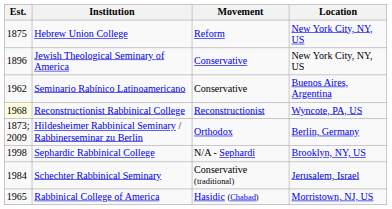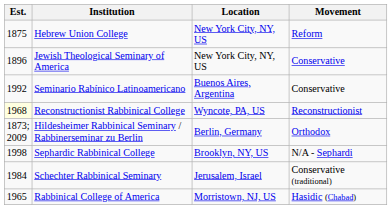 <table class="wikitable sortable">
 <tr>
 <th>Est.</th>
 <th>Institution</th>
+<th>Location</th>
 <th>Movement</th>
-<th>Location</th>
 </tr>
 <tr>
 <td>1875</td>
 <td><a href='#'>Hebrew Union College</a></td>
+<td><a href='#'>New York City, NY, US</a></td>
 <td><a href='#'>Reform</a></td>
-<td><a href='#'>New York City, NY, US</a></td>
 </tr>
 <tr>
 <td>1896</td>
 <td><a href='#'>Jewish Theological Seminary of America</a></td>
+<td>New York City, NY, US</td>
 <td><a href='#'>Conservative</a></td>
-<td>New York City, NY, US</td>
 </tr>
 <tr>
-<td>1962</td>
+<td>1992</td>
 <td><a href='#'>Seminario Rabínico Latinoamericano</a></td>
+<td><a href='#'>Buenos Aires, Argentina</a></td>
 <td>Conservative</td>
-<td><a href='#'>Buenos Aires, Argentina</a></td>
 </tr>
 <tr>
 <td style="background: lightyellow;">1968</td>
 <td><a href='#'>Reconstructionist Rabbinical College</a></td>
+<td><a href='#'>Wyncote, PA, US</a></td>
 <td><a href='#'>Reconstructionist</a></td>
-<td><a href='#'>Wyncote, PA, US</a></td>
 </tr>
 <tr>
 <td>1873;<br>2009</td>
 <td><a href='#'>Hildesheimer Rabbinical Seminary</a> /<br><a href='#'>Rabbinerseminar zu Berlin</a></td>
+<td><a href='#'>Berlin, Germany</a></td>
 <td><a href='#'>Orthodox</a></td>
-<td><a href='#'>Berlin, Germany</a></td>
 </tr>
 <tr>
 <td>1998</td>
 <td><a href='#'>Sephardic Rabbinical College</a></td>
+<td><a href='#'>Brooklyn, NY, US</a></td>
 <td>N/A - <a href='#'>Sephardi</a></td>
-<td><a href='#'>Brooklyn, NY, US</a></td>
 </tr>
 <tr>
 <td>1984</td>
 <td><a href='#'>Schechter Rabbinical Seminary</a></td>
+<td><a href='#'>Jerusalem, Israel</a></td>
 <td>Conservative <small>(traditional)</small></td>
-<td><a href='#'>Jerusalem, Israel</a></td>
 </tr>
 <tr>
 <td>1965</td>
 <td><a href='#'>Rabbinical College of America</a></td>
+<td><a href='#'>Morristown, NJ, US</a></td>
 <td><a href='#'>Hasidic</a> <small>(<a href='#'>Chabad</a>)</small></td>
-<td><a href='#'>Morristown, NJ, US</a></td>
 </tr>
 </table>
